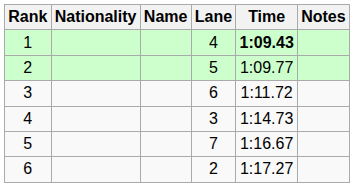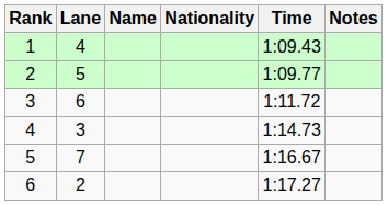 <table class="wikitable sortable" style="text-align:center">
 <tr>
 <th>Rank</th>
+<th>Lane</th>
+<th>Name</th>
 <th>Nationality</th>
-<th>Name</th>
-<th>Lane</th>
 <th>Time</th>
 <th>Notes</th>
 </tr>
 <tr bgcolor=ccffcc>
 <td>1</td>
+<td>4</td>
 <td align=left></td>
 <td align=left></td>
-<td>4</td>
-<td><strong>1:09.43</strong></td>
+<td>1:09.43</td>
 <td><strong></strong></td>
 </tr>
 <tr bgcolor=ccffcc>
 <td>2</td>
+<td>5</td>
 <td align=left></td>
 <td align=left></td>
-<td>5</td>
 <td>1:09.77</td>
 <td><strong></strong></td>
 </tr>
 <tr>
 <td>3</td>
+<td>6</td>
 <td align=left></td>
 <td align=left></td>
-<td>6</td>
 <td>1:11.72</td>
 <td></td>
 </tr>
 <tr>
 <td>4</td>
+<td>3</td>
 <td align=left></td>
 <td align=left></td>
-<td>3</td>
 <td>1:14.73</td>
 <td></td>
 </tr>
 <tr>
 <td>5</td>
+<td>7</td>
 <td align=left></td>
 <td align=left></td>
-<td>7</td>
 <td>1:16.67</td>
 <td></td>
 </tr>
 <tr>
 <td>6</td>
+<td>2</td>
 <td align=left></td>
 <td align=left></td>
-<td>2</td>
 <td>1:17.27</td>
 <td></td>
 </tr>
 </table>
